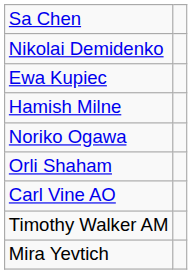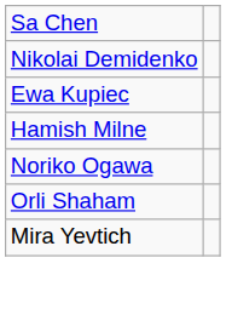 <table class="wikitable">
 <tr>
 <td><a href='#'>Sa Chen</a></td>
 <td></td>
 </tr>
 <tr>
 <td><a href='#'>Nikolai Demidenko</a></td>
 <td> </td>
 </tr>
 <tr>
 <td><a href='#'>Ewa Kupiec</a></td>
 <td></td>
 </tr>
 <tr>
 <td><a href='#'>Hamish Milne</a></td>
 <td></td>
 </tr>
 <tr>
 <td><a href='#'>Noriko Ogawa</a></td>
 <td></td>
 </tr>
 <tr>
 <td><a href='#'>Orli Shaham</a></td>
 <td></td>
 </tr>
 <tr>
-<td><a href='#'>Carl Vine AO</a></td>
-<td></td>
-</tr>
-<tr>
-<td>Timothy Walker AM</td>
-<td></td>
-</tr>
-<tr>
 <td>Mira Yevtich</td>
 <td>  </td>
 </tr>
 </table>
